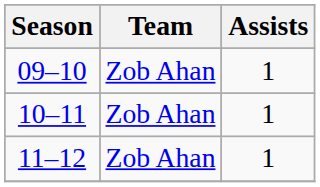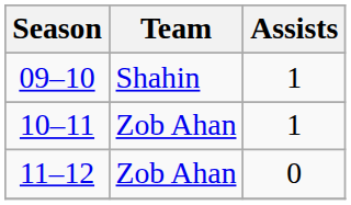 <table class="wikitable" style="text-align: center;">
 <tr>
 <th>Season</th>
 <th>Team</th>
 <th>Assists</th>
 </tr>
 <tr>
 <td><a href='#'>09–10</a></td>
-<td align="left"><a href='#'>Zob Ahan</a></td>
+<td align="left"><a href='#'>Shahin</a></td>
 <td>1</td>
 </tr>
 <tr>
 <td><a href='#'>10–11</a></td>
 <td align="left"><a href='#'>Zob Ahan</a></td>
 <td>1</td>
 </tr>
 <tr>
 <td><a href='#'>11–12</a></td>
 <td align="left"><a href='#'>Zob Ahan</a></td>
-<td>1</td>
+<td>0</td>
 </tr>
 <tr>
 </tr>
 </table>
